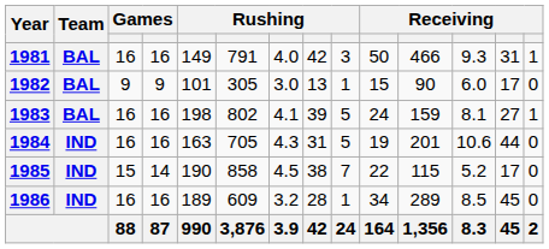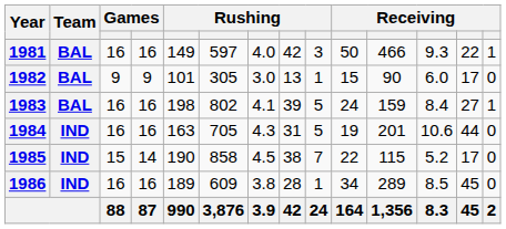 <table class="wikitable" style="text-align:center;">
 <tr>
 <th rowspan="2">Year</th>
 <th rowspan="2">Team</th>
 <th colspan="2">Games</th>
 <th colspan="5">Rushing</th>
 <th colspan="5">Receiving</th>
 </tr>
 <tr>
 <th></th>
 <th></th>
 <th></th>
 <th></th>
 <th></th>
 <th></th>
 <th></th>
 <th></th>
 <th></th>
 <th></th>
 <th></th>
 <th></th>
 </tr>
 <tr>
 <th><a href='#'>1981</a></th>
 <th><a href='#'>BAL</a></th>
 <td>16</td>
 <td>16</td>
 <td>149</td>
-<td>791</td>
+<td>597</td>
 <td>4.0</td>
 <td>42</td>
 <td>3</td>
 <td>50</td>
 <td>466</td>
 <td>9.3</td>
-<td>31</td>
+<td>22</td>
 <td>1</td>
 </tr>
 <tr>
 <th><a href='#'>1982</a></th>
 <th><a href='#'>BAL</a></th>
 <td>9</td>
 <td>9</td>
 <td>101</td>
 <td>305</td>
 <td>3.0</td>
 <td>13</td>
 <td>1</td>
 <td>15</td>
 <td>90</td>
 <td>6.0</td>
 <td>17</td>
 <td>0</td>
 </tr>
 <tr>
 <th><a href='#'>1983</a></th>
 <th><a href='#'>BAL</a></th>
 <td>16</td>
 <td>16</td>
 <td>198</td>
 <td>802</td>
 <td>4.1</td>
 <td>39</td>
 <td>5</td>
 <td>24</td>
 <td>159</td>
-<td>8.1</td>
+<td>8.4</td>
 <td>27</td>
 <td>1</td>
 </tr>
 <tr>
 <th><a href='#'>1984</a></th>
 <th><a href='#'>IND</a></th>
 <td>16</td>
 <td>16</td>
 <td>163</td>
 <td>705</td>
 <td>4.3</td>
 <td>31</td>
 <td>5</td>
 <td>19</td>
 <td>201</td>
 <td>10.6</td>
 <td>44</td>
 <td>0</td>
 </tr>
 <tr>
 <th><a href='#'>1985</a></th>
 <th><a href='#'>IND</a></th>
 <td>15</td>
 <td>14</td>
 <td>190</td>
 <td>858</td>
 <td>4.5</td>
 <td>38</td>
 <td>7</td>
 <td>22</td>
 <td>115</td>
 <td>5.2</td>
 <td>17</td>
 <td>0</td>
 </tr>
 <tr>
 <th><a href='#'>1986</a></th>
 <th><a href='#'>IND</a></th>
 <td>16</td>
 <td>16</td>
 <td>189</td>
 <td>609</td>
-<td>3.2</td>
+<td>3.8</td>
 <td>28</td>
 <td>1</td>
 <td>34</td>
 <td>289</td>
 <td>8.5</td>
 <td>45</td>
 <td>0</td>
 </tr>
 <tr>
 <th colspan="2"></th>
 <th>88</th>
 <th>87</th>
 <th>990</th>
 <th>3,876</th>
 <th>3.9</th>
 <th>42</th>
 <th>24</th>
 <th>164</th>
 <th>1,356</th>
 <th>8.3</th>
 <th>45</th>
 <th>2</th>
 </tr>
 </table>
